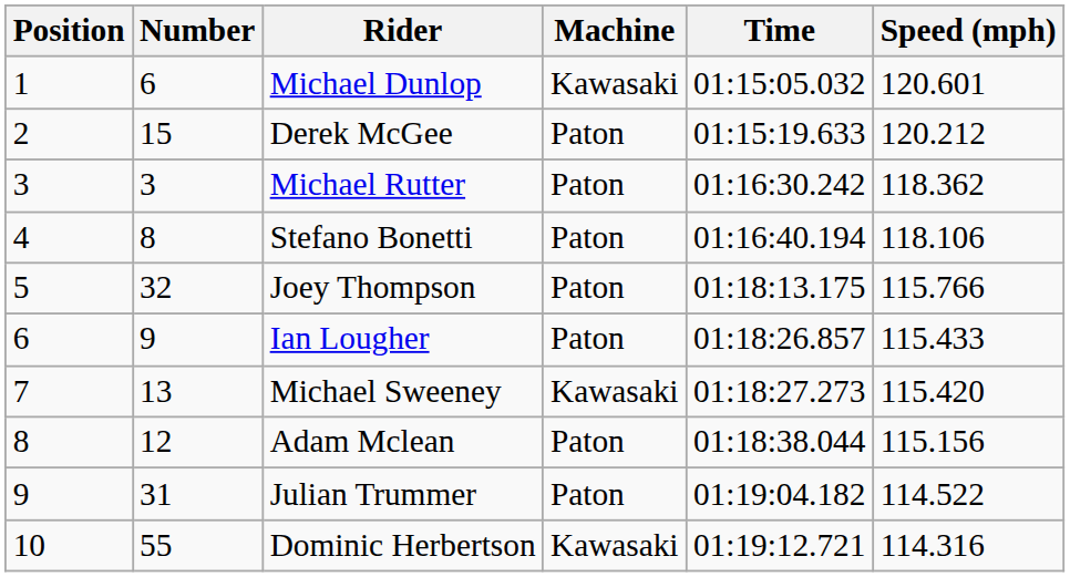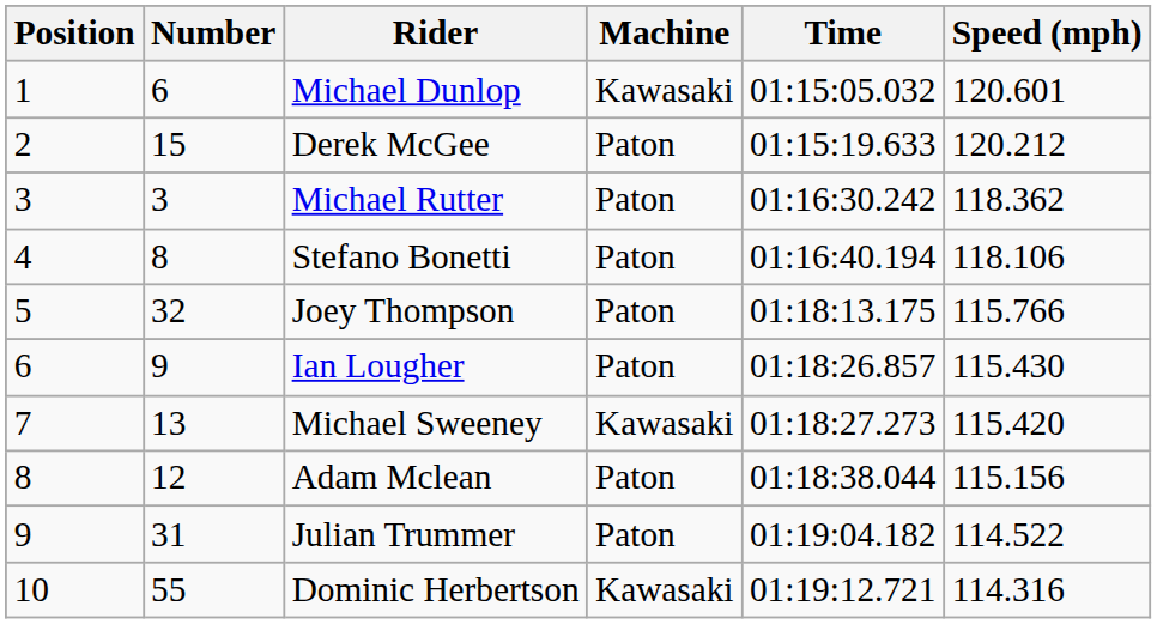 <table class="wikitable">
 <tr>
 <th>Position</th>
 <th>Number</th>
 <th>Rider</th>
 <th>Machine</th>
 <th>Time</th>
 <th>Speed (mph)</th>
 </tr>
 <tr>
 <td>1</td>
 <td>6</td>
 <td> <a href='#'>Michael Dunlop</a></td>
 <td>Kawasaki</td>
 <td>01:15:05.032</td>
 <td>120.601</td>
 </tr>
 <tr>
 <td>2</td>
 <td>15</td>
 <td> Derek McGee</td>
 <td>Paton</td>
 <td>01:15:19.633</td>
 <td>120.212</td>
 </tr>
 <tr>
 <td>3</td>
 <td>3</td>
 <td> <a href='#'>Michael Rutter</a></td>
 <td>Paton</td>
 <td>01:16:30.242</td>
 <td>118.362</td>
 </tr>
 <tr>
 <td>4</td>
 <td>8</td>
 <td> Stefano Bonetti</td>
 <td>Paton</td>
 <td>01:16:40.194</td>
 <td>118.106</td>
 </tr>
 <tr>
 <td>5</td>
 <td>32</td>
 <td> Joey Thompson</td>
 <td>Paton</td>
 <td>01:18:13.175</td>
 <td>115.766</td>
 </tr>
 <tr>
 <td>6</td>
 <td>9</td>
 <td> <a href='#'>Ian Lougher</a></td>
 <td>Paton</td>
 <td>01:18:26.857</td>
-<td>115.433</td>
+<td>115.430</td>
 </tr>
 <tr>
 <td>7</td>
 <td>13</td>
 <td> Michael Sweeney</td>
 <td>Kawasaki</td>
 <td>01:18:27.273</td>
 <td>115.420</td>
 </tr>
 <tr>
 <td>8</td>
 <td>12</td>
 <td> Adam Mclean</td>
 <td>Paton</td>
 <td>01:18:38.044</td>
 <td>115.156</td>
 </tr>
 <tr>
 <td>9</td>
 <td>31</td>
 <td> Julian Trummer</td>
 <td>Paton</td>
 <td>01:19:04.182</td>
 <td>114.522</td>
 </tr>
 <tr>
 <td>10</td>
 <td>55</td>
 <td> Dominic Herbertson</td>
 <td>Kawasaki</td>
 <td>01:19:12.721</td>
 <td>114.316</td>
 </tr>
 </table>
